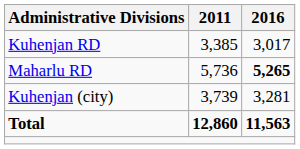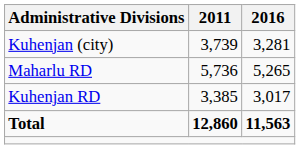 <table class="wikitable">
 <tr>
 <th>Administrative Divisions</th>
 <th>2011</th>
 <th>2016</th>
 </tr>
 <tr>
-<td><a href='#'>Kuhenjan RD</a></td>
-<td style="text-align: right;">3,385</td>
-<td style="text-align: right;">3,017</td>
+<td><a href='#'>Kuhenjan</a> (city)</td>
+<td style="text-align: right;">3,739</td>
+<td style="text-align: right;">3,281</td>
 </tr>
 <tr>
 <td><a href='#'>Maharlu RD</a></td>
 <td style="text-align: right;">5,736</td>
-<td style="text-align: right;"><strong>5,265</strong></td>
+<td style="text-align: right;">5,265</td>
 </tr>
 <tr>
-<td><a href='#'>Kuhenjan</a> (city)</td>
-<td style="text-align: right;">3,739</td>
-<td style="text-align: right;">3,281</td>
+<td><a href='#'>Kuhenjan RD</a></td>
+<td style="text-align: right;">3,385</td>
+<td style="text-align: right;">3,017</td>
 </tr>
 <tr>
 <td><strong>Total</strong></td>
 <td style="text-align: right;"><strong>12,860</strong></td>
 <td style="text-align: right;"><strong>11,563</strong></td>
 </tr>
 <tr>
 <td colspan=3></td>
 </tr>
 </table>
